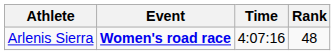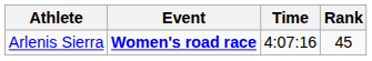 <table class=wikitable style=font-size:95%;text-align:center>
 <tr>
 <th>Athlete</th>
 <th>Event</th>
 <th>Time</th>
 <th>Rank</th>
 </tr>
 <tr align=center>
 <td align=left><a href='#'>Arlenis Sierra</a></td>
 <td align=left><strong><a href='#'>Women's road race</a></strong></td>
 <td>4:07:16</td>
-<td>48</td>
+<td>45</td>
 </tr>
 </table>
